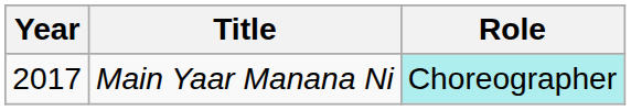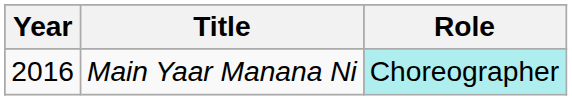 <table class="wikitable" text-align:"center;">
 <tr>
 <th scope="col">Year</th>
 <th scope="col">Title</th>
 <th scope="col">Role</th>
 </tr>
 <tr>
-<td>2017</td>
+<td>2016</td>
 <td><em>Main Yaar Manana Ni</em></td>
 <td style="background: paleturquoise;">Choreographer</td>
 </tr>
 </table>
